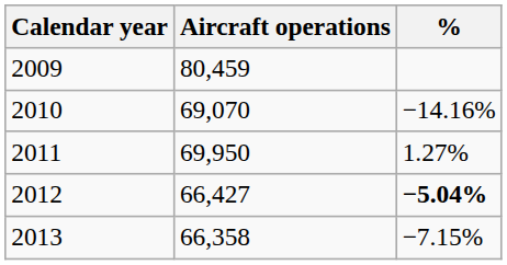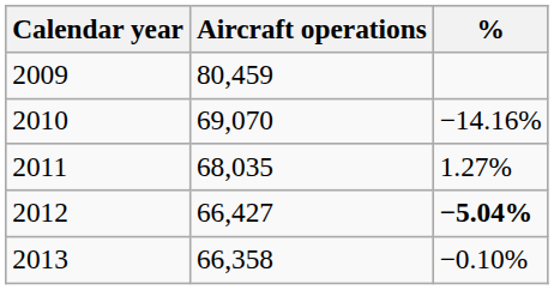 <table class="wikitable sortable" style="font-size: 90%;">
 <tr>
 <th>Calendar year</th>
 <th>Aircraft operations</th>
 <th>%</th>
 </tr>
 <tr>
 <td>2009</td>
 <td>80,459</td>
 <td></td>
 </tr>
 <tr>
 <td>2010</td>
 <td>69,070</td>
 <td>−14.16%</td>
 </tr>
 <tr>
 <td>2011</td>
-<td>69,950</td>
+<td>68,035</td>
 <td>1.27%</td>
 </tr>
 <tr>
 <td>2012</td>
 <td>66,427</td>
 <td><strong>−5.04%</strong></td>
 </tr>
 <tr>
 <td>2013</td>
 <td>66,358</td>
-<td>−7.15%</td>
+<td>−0.10%</td>
 </tr>
 </table>
